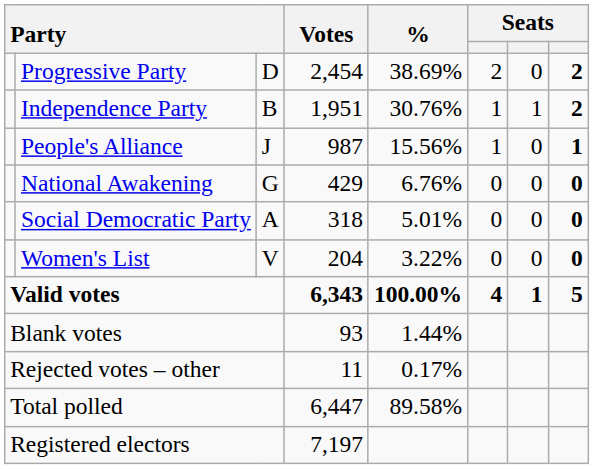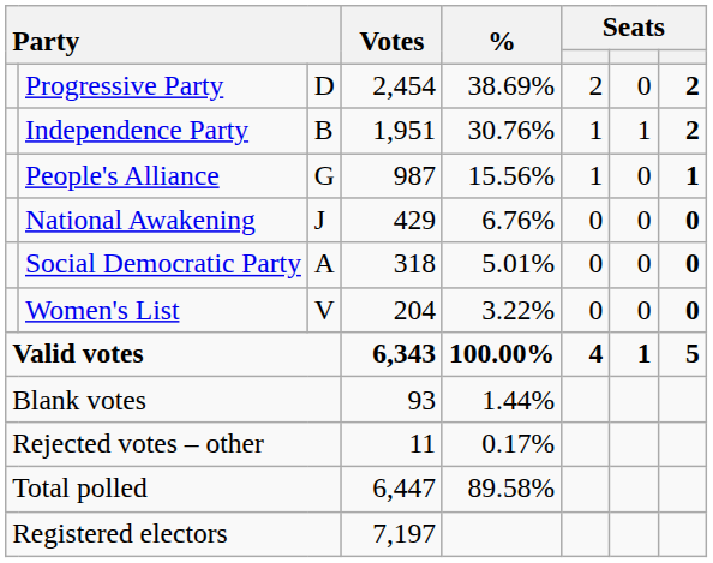 <table class="wikitable" border="1" style="text-align:right;">
 <tr>
 <th style="text-align:left;" valign=bottom rowspan=2 colspan=3>Party</th>
 <th align=center valign=bottom rowspan=2 width="50">Votes</th>
 <th align=center valign=bottom rowspan=2 width="50">%</th>
 <th colspan=3>Seats</th>
 </tr>
 <tr>
 <th align=center valign=bottom width="20"><small></small></th>
 <th align=center valign=bottom width="20"><small><a href='#'></a></small></th>
 <th align=center valign=bottom width="20"><small></small></th>
 </tr>
 <tr>
 <td></td>
 <td align=left><a href='#'>Progressive Party</a></td>
 <td align=left>D</td>
 <td>2,454</td>
 <td>38.69%</td>
 <td>2</td>
 <td>0</td>
 <td><strong>2</strong></td>
 </tr>
 <tr>
 <td></td>
 <td align=left><a href='#'>Independence Party</a></td>
 <td align=left>B</td>
 <td>1,951</td>
 <td>30.76%</td>
 <td>1</td>
 <td>1</td>
 <td><strong>2</strong></td>
 </tr>
 <tr>
 <td></td>
 <td align=left><a href='#'>People's Alliance</a></td>
-<td align=left>J</td>
+<td align=left>G</td>
 <td>987</td>
 <td>15.56%</td>
 <td>1</td>
 <td>0</td>
 <td><strong>1</strong></td>
 </tr>
 <tr>
 <td></td>
 <td align=left><a href='#'>National Awakening</a></td>
-<td align=left>G</td>
+<td align=left>J</td>
 <td>429</td>
 <td>6.76%</td>
 <td>0</td>
 <td>0</td>
 <td><strong>0</strong></td>
 </tr>
 <tr>
 <td></td>
 <td align=left><a href='#'>Social Democratic Party</a></td>
 <td align=left>A</td>
 <td>318</td>
 <td>5.01%</td>
 <td>0</td>
 <td>0</td>
 <td><strong>0</strong></td>
 </tr>
 <tr>
 <td></td>
 <td align=left><a href='#'>Women's List</a></td>
 <td align=left>V</td>
 <td>204</td>
 <td>3.22%</td>
 <td>0</td>
 <td>0</td>
 <td><strong>0</strong></td>
 </tr>
 <tr style="font-weight:bold">
 <td align=left colspan=3>Valid votes</td>
 <td>6,343</td>
 <td>100.00%</td>
 <td>4</td>
 <td>1</td>
 <td>5</td>
 </tr>
 <tr>
 <td align=left colspan=3>Blank votes</td>
 <td>93</td>
 <td>1.44%</td>
 <td></td>
 <td></td>
 <td></td>
 </tr>
 <tr>
 <td align=left colspan=3>Rejected votes – other</td>
 <td>11</td>
 <td>0.17%</td>
 <td></td>
 <td></td>
 <td></td>
 </tr>
 <tr>
 <td align=left colspan=3>Total polled</td>
 <td>6,447</td>
 <td>89.58%</td>
 <td></td>
 <td></td>
 <td></td>
 </tr>
 <tr>
 <td align=left colspan=3>Registered electors</td>
 <td>7,197</td>
 <td></td>
 <td></td>
 <td></td>
 <td></td>
 </tr>
 </table>
